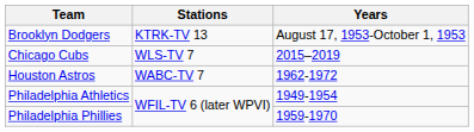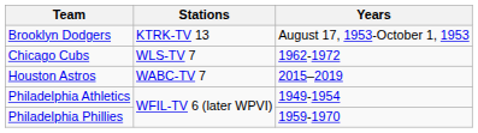 <table class="wikitable">
 <tr>
 <th>Team</th>
 <th>Stations</th>
 <th>Years</th>
 </tr>
 <tr>
 <td><a href='#'>Brooklyn Dodgers</a></td>
 <td><a href='#'>KTRK-TV</a> 13</td>
 <td>August 17, <a href='#'>1953</a>-October 1, <a href='#'>1953</a></td>
 </tr>
 <tr>
 <td><a href='#'>Chicago Cubs</a></td>
 <td><a href='#'>WLS-TV</a> 7</td>
-<td><a href='#'>2015</a>–<a href='#'>2019</a></td>
+<td><a href='#'>1962</a>-<a href='#'>1972</a></td>
 </tr>
 <tr>
 <td><a href='#'>Houston Astros</a></td>
 <td><a href='#'>WABC-TV</a> 7</td>
-<td><a href='#'>1962</a>-<a href='#'>1972</a></td>
+<td><a href='#'>2015</a>–<a href='#'>2019</a></td>
 </tr>
 <tr>
 <td><a href='#'>Philadelphia Athletics</a></td>
 <td rowspan="2"><a href='#'>WFIL-TV</a> 6 (later WPVI)</td>
 <td><a href='#'>1949</a>-<a href='#'>1954</a></td>
 </tr>
 <tr>
 <td><a href='#'>Philadelphia Phillies</a></td>
 <td><a href='#'>1959</a>-<a href='#'>1970</a></td>
 </tr>
 </table>
